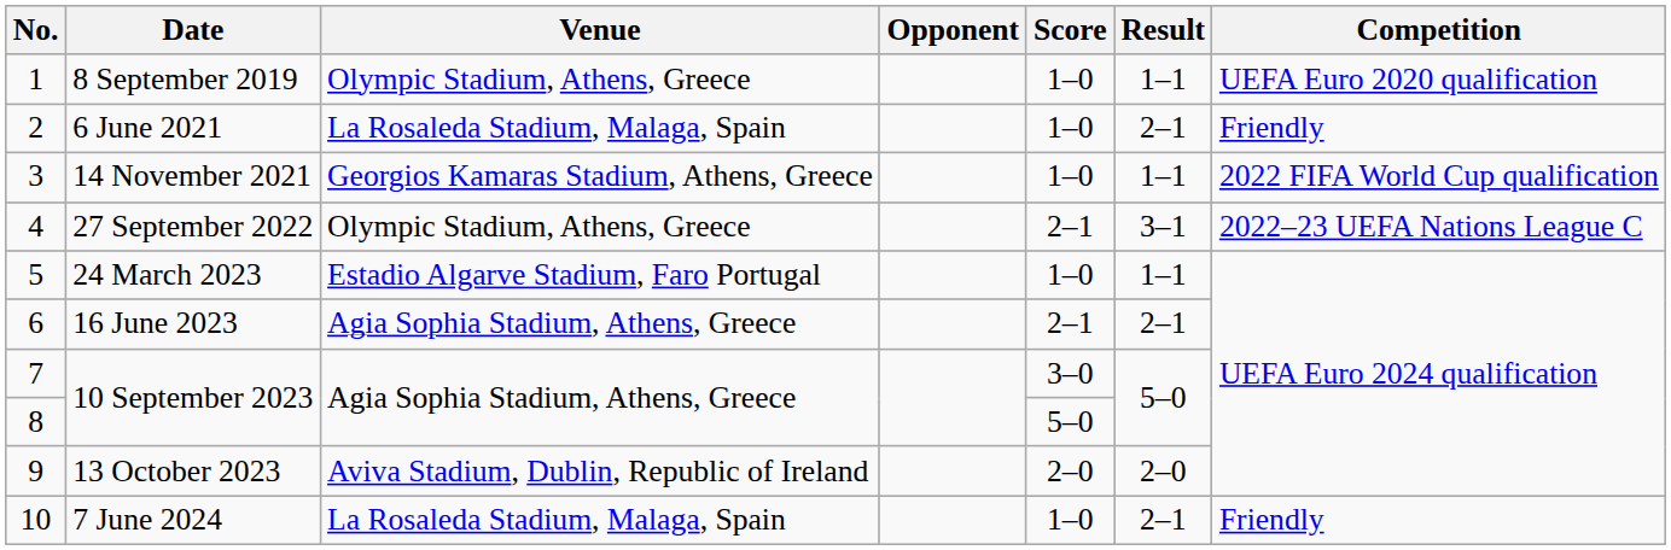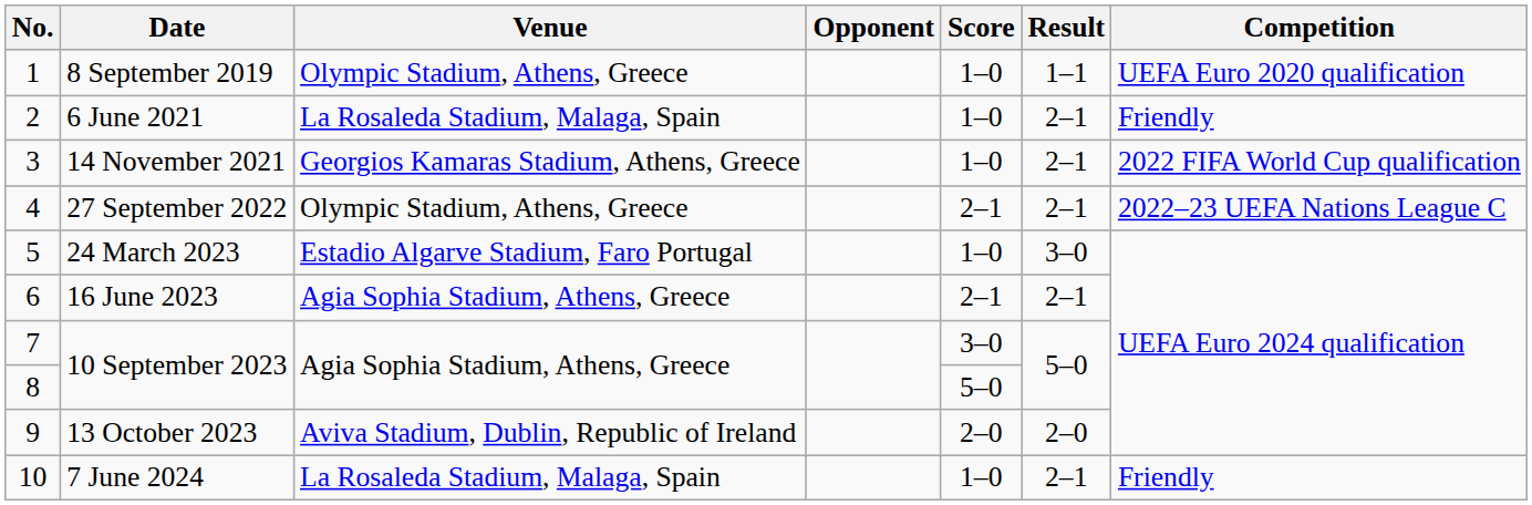 <table class="wikitable sortable">
 <tr>
 <th scope="col">No.</th>
 <th scope="col">Date</th>
 <th scope="col">Venue</th>
 <th scope="col">Opponent</th>
 <th scope="col">Score</th>
 <th scope="col">Result</th>
 <th scope="col">Competition</th>
 </tr>
 <tr>
 <td style="text-align:center">1</td>
 <td>8 September 2019</td>
 <td><a href='#'>Olympic Stadium</a>, <a href='#'>Athens</a>, Greece</td>
 <td></td>
 <td style="text-align:center">1–0</td>
 <td style="text-align:center">1–1</td>
 <td><a href='#'>UEFA Euro 2020 qualification</a></td>
 </tr>
 <tr>
 <td style="text-align:center">2</td>
 <td>6 June 2021</td>
 <td><a href='#'>La Rosaleda Stadium</a>, <a href='#'>Malaga</a>, Spain</td>
 <td></td>
 <td style="text-align:center">1–0</td>
 <td style="text-align:center">2–1</td>
 <td><a href='#'>Friendly</a></td>
 </tr>
 <tr>
 <td style="text-align:center">3</td>
 <td>14 November 2021</td>
 <td><a href='#'>Georgios Kamaras Stadium</a>, Athens, Greece</td>
 <td></td>
 <td style="text-align:center">1–0</td>
-<td style="text-align:center">1–1</td>
+<td style="text-align:center">2–1</td>
 <td><a href='#'>2022 FIFA World Cup qualification</a></td>
 </tr>
 <tr>
 <td style="text-align:center">4</td>
 <td>27 September 2022</td>
 <td>Olympic Stadium, Athens, Greece</td>
 <td></td>
 <td style="text-align:center">2–1</td>
-<td style="text-align:center">3–1</td>
+<td style="text-align:center">2–1</td>
 <td><a href='#'>2022–23 UEFA Nations League C</a></td>
 </tr>
 <tr>
 <td style="text-align:center">5</td>
 <td>24 March 2023</td>
 <td><a href='#'>Estadio Algarve Stadium</a>, <a href='#'>Faro</a> Portugal</td>
 <td></td>
 <td style="text-align:center">1–0</td>
-<td style="text-align:center">1–1</td>
+<td style="text-align:center">3–0</td>
 <td rowspan="5"><a href='#'>UEFA Euro 2024 qualification</a></td>
 </tr>
 <tr>
 <td style="text-align:center">6</td>
 <td>16 June 2023</td>
 <td><a href='#'>Agia Sophia Stadium</a>, <a href='#'>Athens</a>, Greece</td>
 <td></td>
 <td style="text-align:center">2–1</td>
 <td style="text-align:center">2–1</td>
 </tr>
 <tr>
 <td style="text-align:center">7</td>
 <td rowspan="2">10 September 2023</td>
 <td rowspan="2">Agia Sophia Stadium, Athens, Greece</td>
 <td rowspan="2"></td>
 <td style="text-align:center">3–0</td>
 <td rowspan="2" style="text-align:center">5–0</td>
 </tr>
 <tr>
 <td style="text-align:center">8</td>
 <td style="text-align:center">5–0</td>
 </tr>
 <tr>
 <td style="text-align:center">9</td>
 <td>13 October 2023</td>
 <td><a href='#'>Aviva Stadium</a>, <a href='#'>Dublin</a>, Republic of Ireland</td>
 <td></td>
 <td style="text-align:center">2–0</td>
 <td style="text-align:center">2–0</td>
 </tr>
 <tr>
 <td style="text-align:center">10</td>
 <td>7 June 2024</td>
 <td><a href='#'>La Rosaleda Stadium</a>, <a href='#'>Malaga</a>, Spain</td>
 <td></td>
 <td style="text-align:center">1–0</td>
 <td style="text-align:center">2–1</td>
 <td><a href='#'>Friendly</a></td>
 </tr>
 </table>
